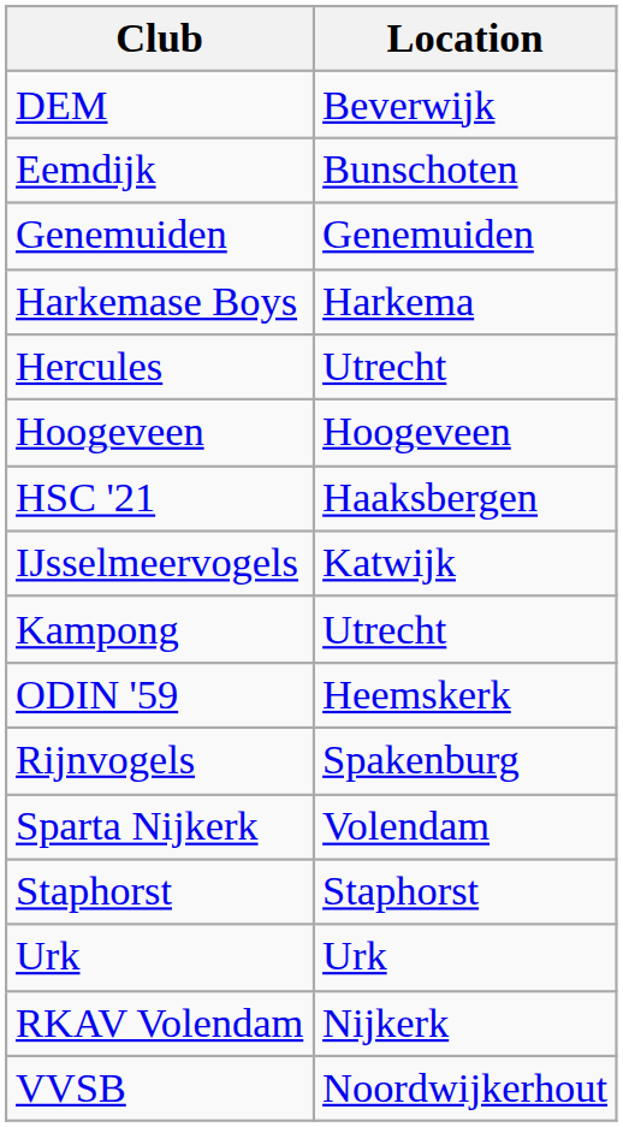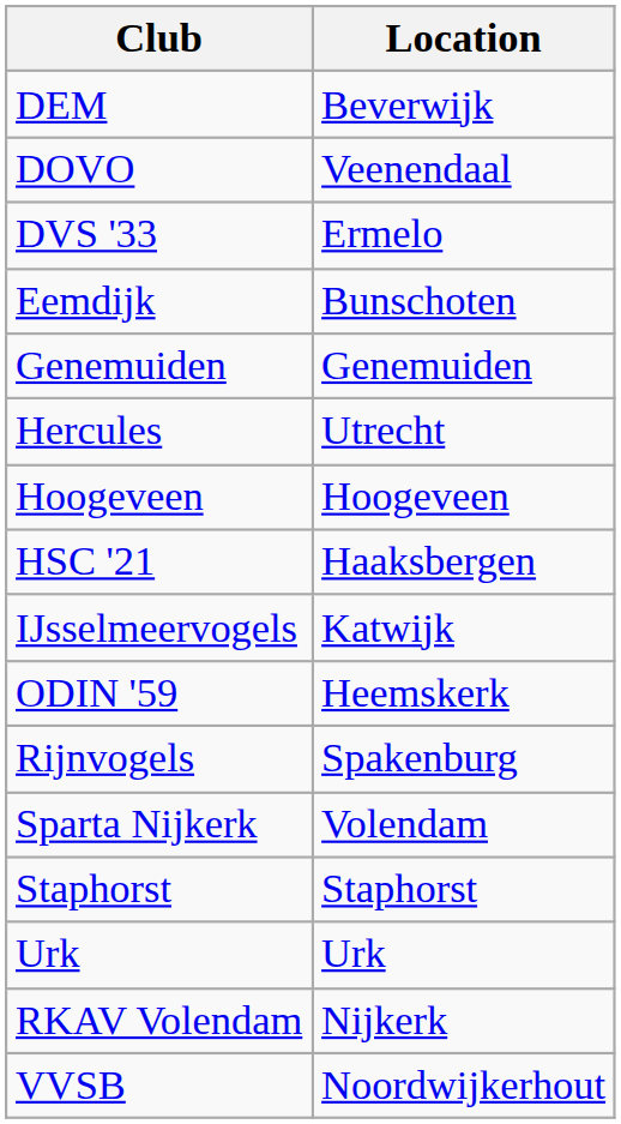 <table class="wikitable sortable">
 <tr>
 <th>Club</th>
 <th>Location</th>
 </tr>
 <tr>
 <td><a href='#'>DEM</a></td>
 <td><a href='#'>Beverwijk</a></td>
 </tr>
 <tr>
+<td><a href='#'>DOVO</a></td>
+<td><a href='#'>Veenendaal</a></td>
+</tr>
+<tr>
+<td><a href='#'>DVS '33</a></td>
+<td><a href='#'>Ermelo</a></td>
+</tr>
+<tr>
 <td><a href='#'>Eemdijk</a></td>
 <td><a href='#'>Bunschoten</a></td>
 </tr>
 <tr>
 <td><a href='#'>Genemuiden</a></td>
 <td><a href='#'>Genemuiden</a></td>
-</tr>
-<tr>
-<td><a href='#'>Harkemase Boys</a></td>
-<td><a href='#'>Harkema</a></td>
 </tr>
 <tr>
 <td><a href='#'>Hercules</a></td>
 <td><a href='#'>Utrecht</a></td>
 </tr>
 <tr>
 <td><a href='#'>Hoogeveen</a></td>
 <td><a href='#'>Hoogeveen</a></td>
 </tr>
 <tr>
 <td><a href='#'>HSC '21</a></td>
 <td><a href='#'>Haaksbergen</a></td>
 </tr>
 <tr>
 <td><a href='#'>IJsselmeervogels</a></td>
 <td><a href='#'>Katwijk</a></td>
-</tr>
-<tr>
-<td><a href='#'>Kampong</a></td>
-<td><a href='#'>Utrecht</a></td>
 </tr>
 <tr>
 <td><a href='#'>ODIN '59</a></td>
 <td><a href='#'>Heemskerk</a></td>
 </tr>
 <tr>
 <td><a href='#'>Rijnvogels</a></td>
 <td><a href='#'>Spakenburg</a></td>
 </tr>
 <tr>
 <td><a href='#'>Sparta Nijkerk</a></td>
 <td><a href='#'>Volendam</a></td>
 </tr>
 <tr>
 <td><a href='#'>Staphorst</a></td>
 <td><a href='#'>Staphorst</a></td>
 </tr>
 <tr>
 <td><a href='#'>Urk</a></td>
 <td><a href='#'>Urk</a></td>
 </tr>
 <tr>
 <td><a href='#'>RKAV Volendam</a></td>
 <td><a href='#'>Nijkerk</a></td>
 </tr>
 <tr>
 <td><a href='#'>VVSB</a></td>
 <td><a href='#'>Noordwijkerhout</a></td>
 </tr>
 </table>
